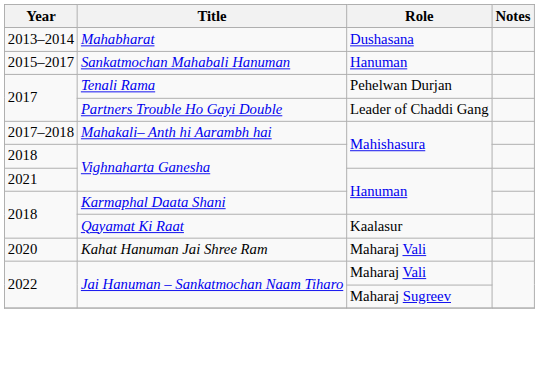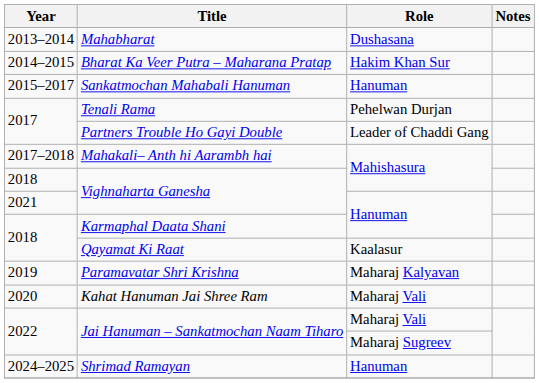 <table class="wikitable sortable">
 <tr>
 <th>Year</th>
 <th>Title</th>
 <th>Role</th>
 <th>Notes</th>
 </tr>
 <tr>
 <td>2013–2014</td>
 <td><em><a href='#'>Mahabharat</a></em></td>
 <td><a href='#'>Dushasana</a></td>
+<td></td>
+</tr>
+<tr>
+<td>2014–2015</td>
+<td><em><a href='#'>Bharat Ka Veer Putra – Maharana Pratap</a></em></td>
+<td><a href='#'>Hakim Khan Sur</a></td>
 <td></td>
 </tr>
 <tr>
 <td>2015–2017</td>
 <td><em><a href='#'>Sankatmochan Mahabali Hanuman</a></em></td>
 <td><a href='#'>Hanuman</a></td>
 <td></td>
 </tr>
 <tr>
 <td rowspan="2">2017</td>
 <td><em><a href='#'>Tenali Rama</a></em></td>
 <td>Pehelwan Durjan</td>
 <td></td>
 </tr>
 <tr>
 <td><em><a href='#'>Partners Trouble Ho Gayi Double</a></em></td>
 <td>Leader of Chaddi Gang</td>
 <td></td>
 </tr>
 <tr>
 <td>2017–2018</td>
 <td><em><a href='#'>Mahakali– Anth hi Aarambh hai</a></em></td>
 <td rowspan = "2"><a href='#'>Mahishasura</a></td>
 <td></td>
 </tr>
 <tr>
 <td>2018</td>
 <td rowspan = "2"><em><a href='#'>Vighnaharta Ganesha</a></em></td>
 <td></td>
 </tr>
 <tr>
 <td>2021</td>
 <td rowspan = "2"><a href='#'>Hanuman</a></td>
 <td></td>
 </tr>
 <tr>
 <td rowspan = "2">2018</td>
 <td><em><a href='#'>Karmaphal Daata Shani</a></em></td>
 <td></td>
 </tr>
 <tr>
 <td><em><a href='#'>Qayamat Ki Raat</a></em></td>
 <td>Kaalasur</td>
 <td></td>
 </tr>
 <tr>
+<td>2019</td>
+<td><em><a href='#'>Paramavatar Shri Krishna</a></em></td>
+<td>Maharaj <a href='#'> Kalyavan</a></td>
+<td></td>
+</tr>
+<tr>
 <td>2020</td>
 <td><em>Kahat Hanuman Jai Shree Ram</em></td>
 <td>Maharaj <a href='#'> Vali</a></td>
 <td></td>
 </tr>
 <tr>
 <td rowspan = "2">2022</td>
 <td rowspan = "2"><em><a href='#'>Jai Hanuman – Sankatmochan Naam Tiharo</a></em></td>
 <td>Maharaj <a href='#'> Vali</a></td>
 <td rowspan = "2"></td>
 </tr>
 <tr>
 <td>Maharaj <a href='#'> Sugreev</a></td>
 </tr>
 <tr>
+<td>2024–2025</td>
+<td><em><a href='#'>Shrimad Ramayan</a></em></td>
+<td><a href='#'>Hanuman</a></td>
+<td></td>
+</tr>
+<tr>
 </tr>
 </table>
